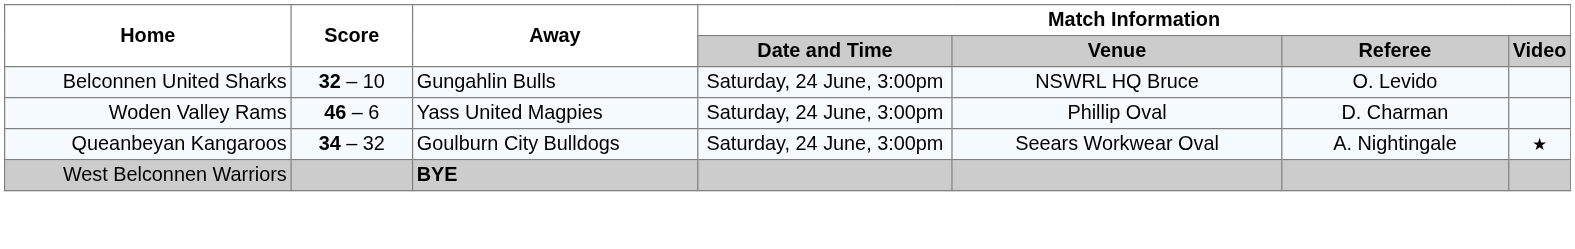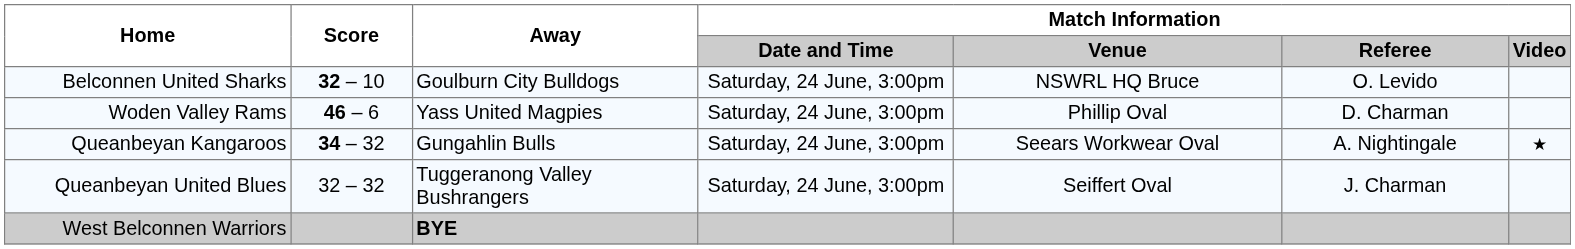 <table border="1" cellpadding="3" cellspacing="0" width="100%" style="border-collapse:collapse;  text-align:center;">
 <tr>
 <th rowspan="2" width="19%">Home</th>
 <th rowspan="2" width="8%">Score</th>
 <th rowspan="2" width="19%">Away</th>
 <th colspan="4">Match Information</th>
 </tr>
 <tr style="background:#CCCCCC">
 <th width="17%">Date and Time</th>
 <th width="22%">Venue</th>
 <th width="50%">Referee</th>
 <th>Video</th>
 </tr>
 <tr style="text-align:center; background:#f5faff;">
 <td align="right">Belconnen United Sharks </td>
 <td><strong>32</strong> – 10</td>
-<td align="left"> Gungahlin Bulls</td>
+<td align="left"> Goulburn City Bulldogs</td>
 <td>Saturday, 24 June, 3:00pm</td>
 <td>NSWRL HQ Bruce</td>
 <td>O. Levido</td>
 <td></td>
 </tr>
 <tr style="text-align:center; background:#f5faff;">
 <td align="right">Woden Valley Rams </td>
 <td><strong>46</strong> – 6</td>
 <td align="left"> Yass United Magpies</td>
 <td>Saturday, 24 June, 3:00pm</td>
 <td>Phillip Oval</td>
 <td>D. Charman</td>
 <td></td>
 </tr>
 <tr style="text-align:center; background:#f5faff;">
 <td align="right">Queanbeyan Kangaroos </td>
 <td><strong>34</strong> – 32</td>
-<td align="left"> Goulburn City Bulldogs</td>
+<td align="left"> Gungahlin Bulls</td>
 <td>Saturday, 24 June, 3:00pm</td>
 <td>Seears Workwear Oval</td>
 <td>A. Nightingale</td>
 <td><small>★</small></td>
+</tr>
+<tr style="text-align:center; background:#f5faff;">
+<td align="right">Queanbeyan United Blues </td>
+<td>32 – 32</td>
+<td align="left"> Tuggeranong Valley Bushrangers</td>
+<td>Saturday, 24 June, 3:00pm</td>
+<td>Seiffert Oval</td>
+<td>J. Charman</td>
+<td></td>
 </tr>
 <tr style="text-align:center; background:#CCCCCC;">
 <td align="right">West Belconnen Warriors </td>
 <td></td>
 <td align="left"><strong>BYE</strong></td>
 <td></td>
 <td></td>
 <td></td>
 <td></td>
 </tr>
 </table>
